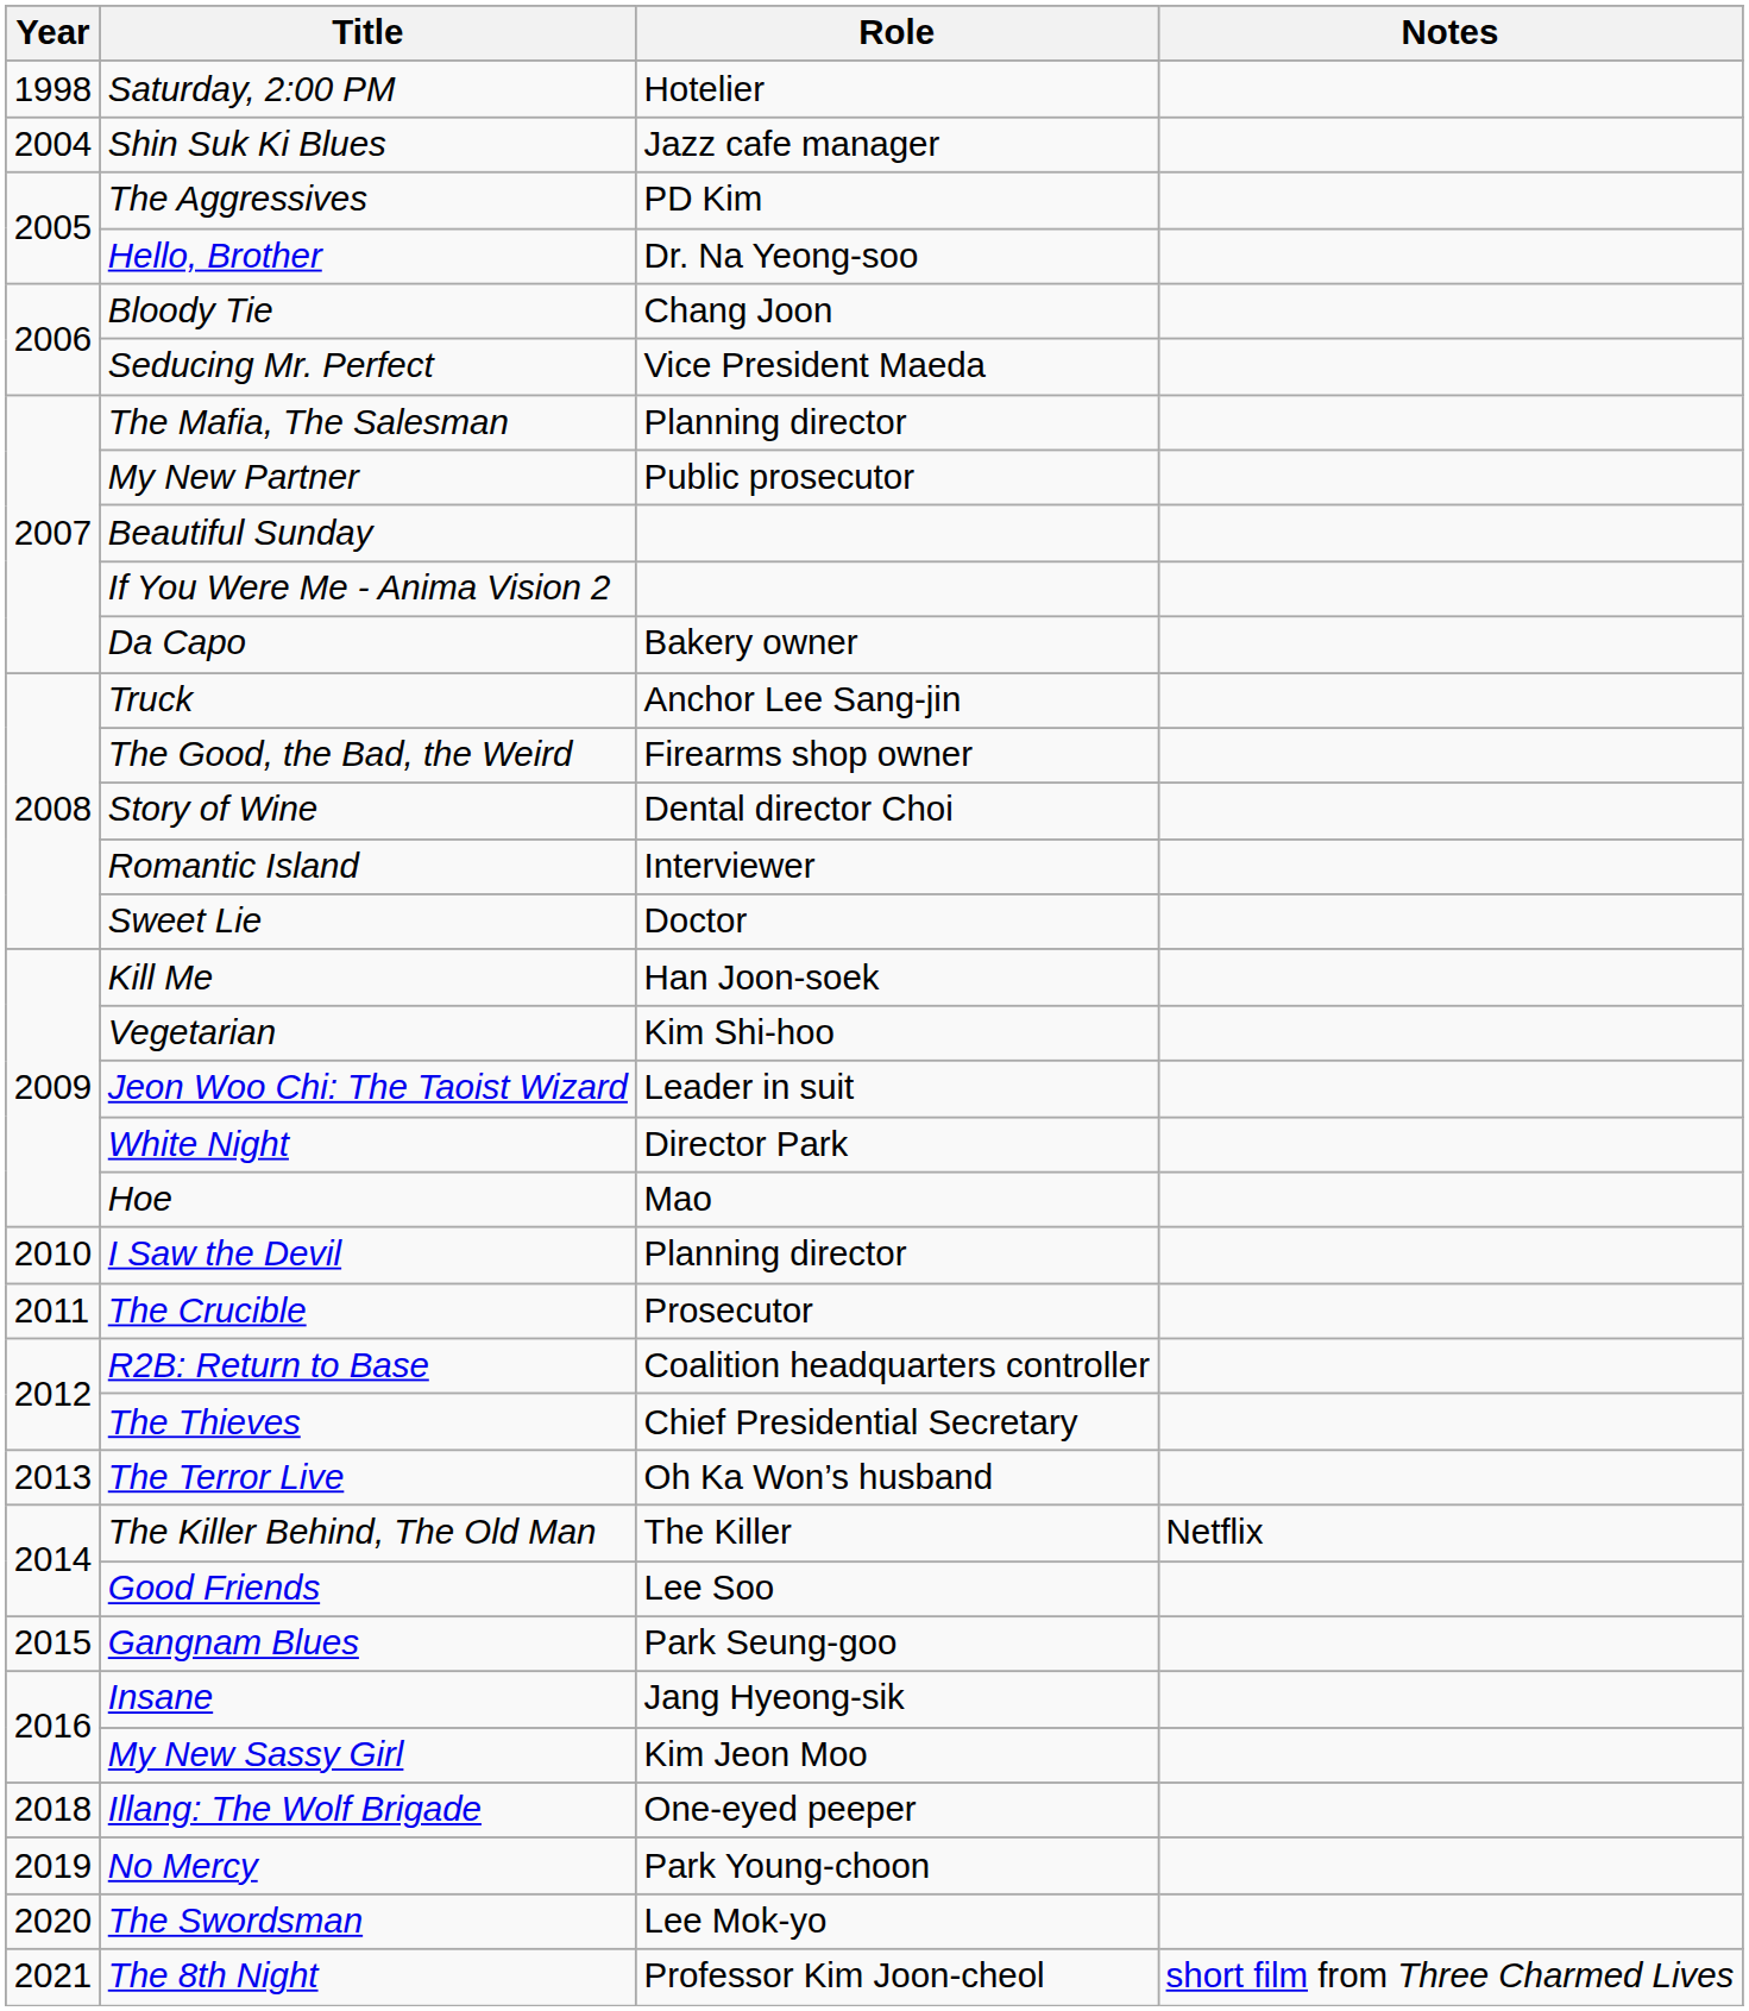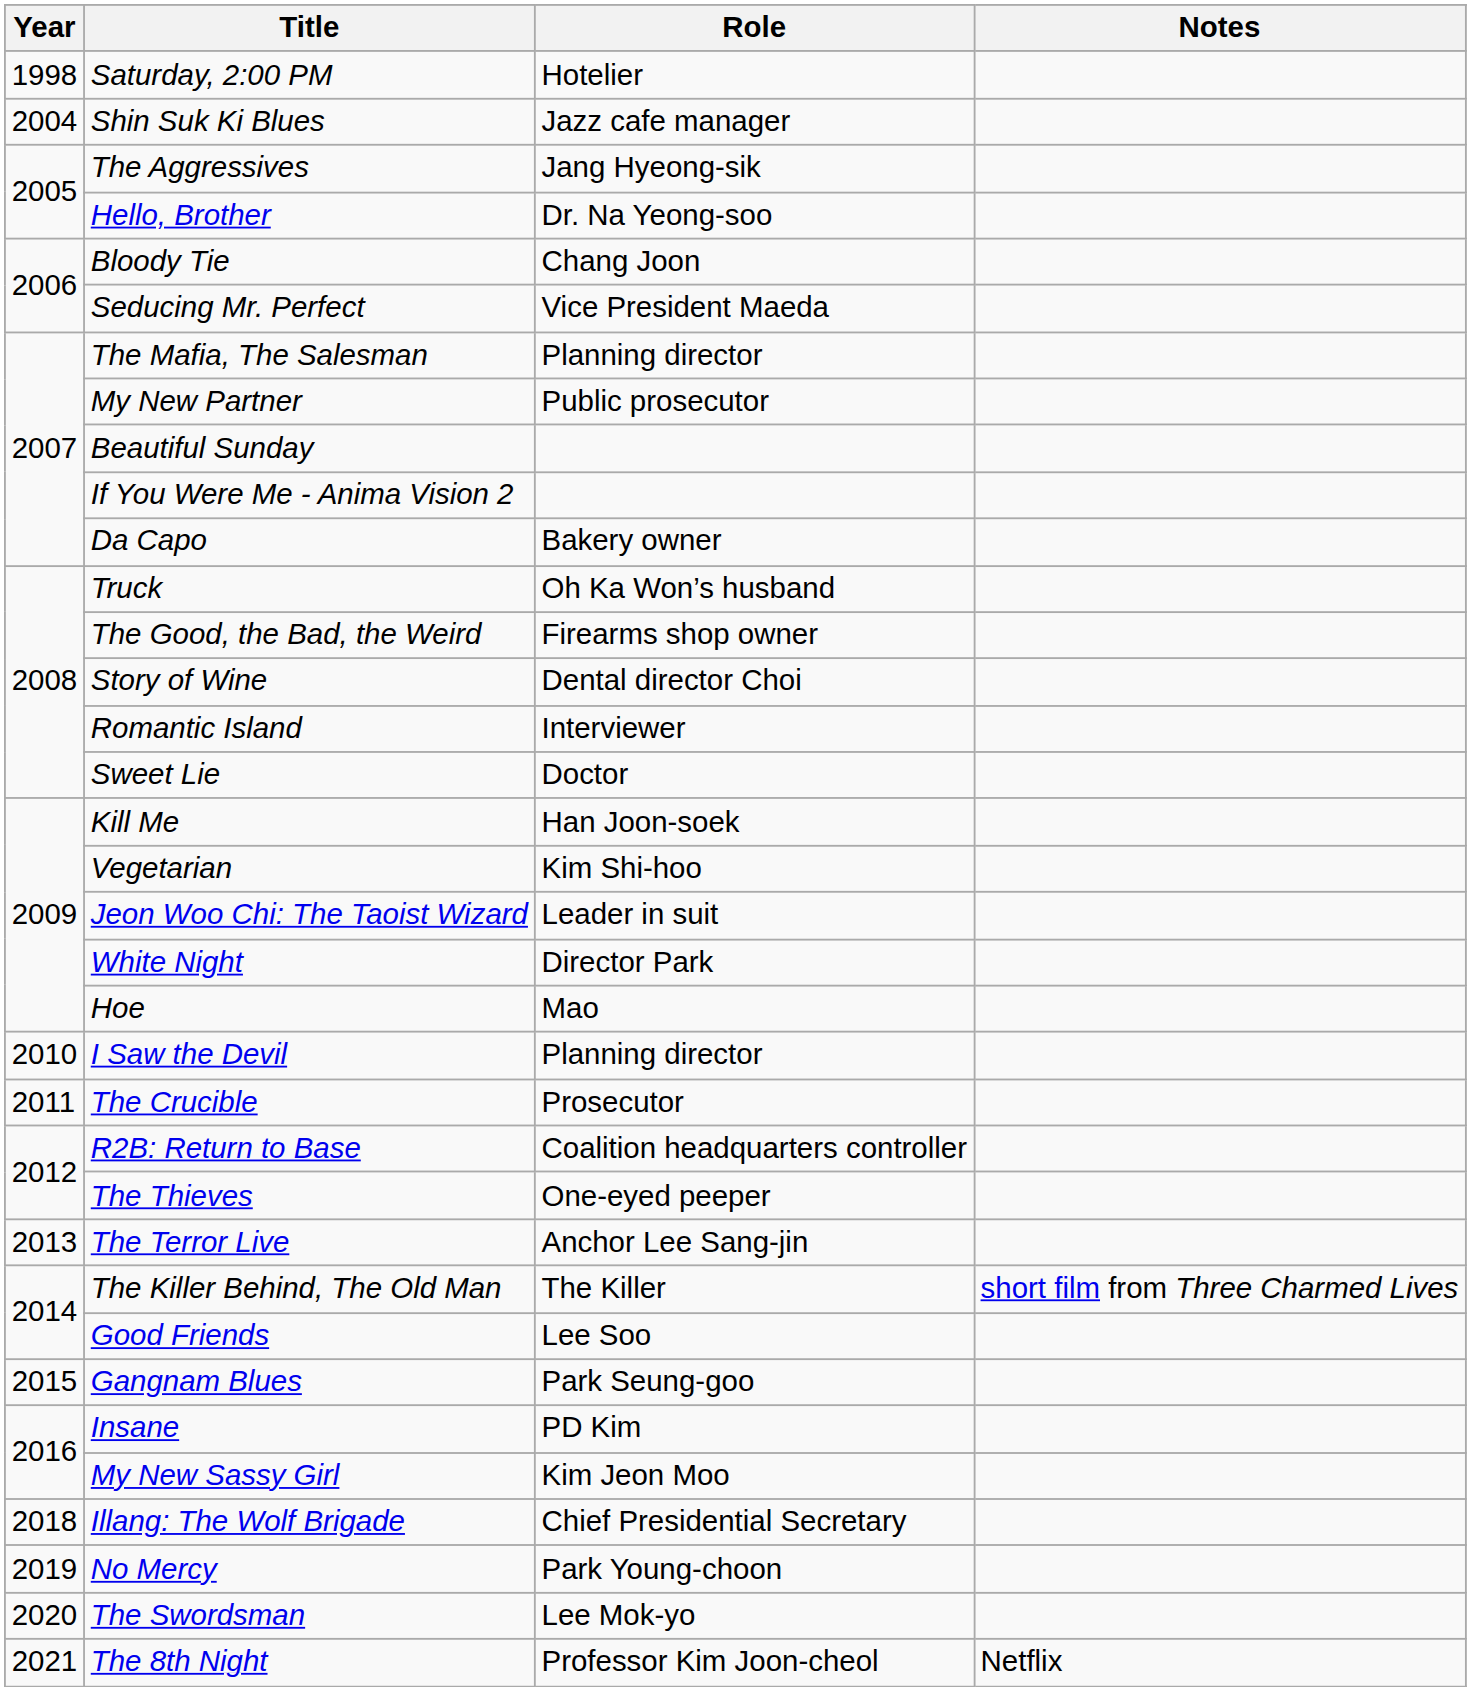 <table class="wikitable sortable">
 <tr>
 <th>Year</th>
 <th>Title</th>
 <th>Role</th>
 <th class="unsortable">Notes</th>
 </tr>
 <tr>
 <td>1998</td>
 <td><em>Saturday, 2:00 PM</em></td>
 <td>Hotelier</td>
 <td></td>
 </tr>
 <tr>
 <td>2004</td>
 <td><em>Shin Suk Ki Blues</em></td>
 <td>Jazz cafe manager</td>
 <td></td>
 </tr>
 <tr>
 <td rowspan="2">2005</td>
 <td><em>The Aggressives</em></td>
-<td>PD Kim</td>
+<td>Jang Hyeong-sik</td>
 <td></td>
 </tr>
 <tr>
 <td><em><a href='#'>Hello, Brother</a></em></td>
 <td>Dr. Na Yeong-soo</td>
 <td></td>
 </tr>
 <tr>
 <td rowspan="2">2006</td>
 <td><em>Bloody Tie</em></td>
 <td>Chang Joon</td>
 <td></td>
 </tr>
 <tr>
 <td><em>Seducing Mr. Perfect</em></td>
 <td>Vice President Maeda</td>
 <td></td>
 </tr>
 <tr>
 <td rowspan="5">2007</td>
 <td><em>The Mafia, The Salesman</em></td>
 <td>Planning director</td>
 <td></td>
 </tr>
 <tr>
 <td><em>My New Partner</em></td>
 <td>Public prosecutor</td>
 <td></td>
 </tr>
 <tr>
 <td><em>Beautiful Sunday</em></td>
 <td></td>
 <td></td>
 </tr>
 <tr>
 <td><em>If You Were Me - Anima Vision 2</em></td>
 <td></td>
 <td></td>
 </tr>
 <tr>
 <td><em>Da Capo</em></td>
 <td>Bakery owner</td>
 <td></td>
 </tr>
 <tr>
 <td rowspan="5">2008</td>
 <td><em>Truck</em></td>
-<td>Anchor Lee Sang-jin</td>
+<td>Oh Ka Won’s husband</td>
 <td></td>
 </tr>
 <tr>
 <td><em>The Good, the Bad, the Weird</em></td>
 <td>Firearms shop owner</td>
 <td></td>
 </tr>
 <tr>
 <td><em>Story of Wine</em></td>
 <td>Dental director Choi</td>
 <td></td>
 </tr>
 <tr>
 <td><em>Romantic Island</em></td>
 <td>Interviewer</td>
 <td></td>
 </tr>
 <tr>
 <td><em>Sweet Lie</em></td>
 <td>Doctor</td>
 <td></td>
 </tr>
 <tr>
 <td rowspan="5">2009</td>
 <td><em>Kill Me</em></td>
 <td>Han Joon-soek</td>
 <td></td>
 </tr>
 <tr>
 <td><em>Vegetarian</em></td>
 <td>Kim Shi-hoo</td>
 <td></td>
 </tr>
 <tr>
 <td><em><a href='#'>Jeon Woo Chi: The Taoist Wizard</a></em></td>
 <td>Leader in suit</td>
 <td></td>
 </tr>
 <tr>
 <td><em><a href='#'>White Night</a></em></td>
 <td>Director Park</td>
 <td></td>
 </tr>
 <tr>
 <td><em>Hoe</em></td>
 <td>Mao</td>
 <td></td>
 </tr>
 <tr>
 <td>2010</td>
 <td><em><a href='#'>I Saw the Devil</a></em></td>
 <td>Planning director</td>
 <td></td>
 </tr>
 <tr>
 <td>2011</td>
 <td><em><a href='#'>The Crucible</a></em></td>
 <td>Prosecutor</td>
 <td></td>
 </tr>
 <tr>
 <td rowspan="2">2012</td>
 <td><em><a href='#'>R2B: Return to Base</a></em></td>
 <td>Coalition headquarters controller</td>
 <td></td>
 </tr>
 <tr>
 <td><em><a href='#'>The Thieves</a></em></td>
-<td>Chief Presidential Secretary</td>
+<td>One-eyed peeper</td>
 <td></td>
 </tr>
 <tr>
 <td>2013</td>
 <td><em><a href='#'>The Terror Live</a></em></td>
-<td>Oh Ka Won’s husband</td>
+<td>Anchor Lee Sang-jin</td>
 <td></td>
 </tr>
 <tr>
 <td rowspan="2">2014</td>
 <td><em>The Killer Behind, The Old Man</em></td>
 <td>The Killer</td>
-<td>Netflix</td>
+<td><a href='#'>short film</a> from <em>Three Charmed Lives</em></td>
 </tr>
 <tr>
 <td><em><a href='#'>Good Friends</a></em></td>
 <td>Lee Soo</td>
 <td></td>
 </tr>
 <tr>
 <td>2015</td>
 <td><em><a href='#'>Gangnam Blues</a></em></td>
 <td>Park Seung-goo</td>
 <td></td>
 </tr>
 <tr>
 <td rowspan="2">2016</td>
 <td><em><a href='#'>Insane</a></em></td>
-<td>Jang Hyeong-sik</td>
+<td>PD Kim</td>
 <td></td>
 </tr>
 <tr>
 <td><em><a href='#'>My New Sassy Girl</a></em></td>
 <td>Kim Jeon  Moo</td>
 <td></td>
 </tr>
 <tr>
 <td rowspan="1">2018</td>
 <td><em><a href='#'>Illang: The Wolf Brigade</a></em></td>
-<td>One-eyed peeper</td>
+<td>Chief Presidential Secretary</td>
 <td></td>
 </tr>
 <tr>
 <td rowspan="1">2019</td>
 <td><em><a href='#'>No Mercy</a></em></td>
 <td>Park Young-choon</td>
 <td></td>
 </tr>
 <tr>
 <td>2020</td>
 <td><em><a href='#'>The Swordsman</a></em></td>
 <td>Lee Mok-yo</td>
 <td></td>
 </tr>
 <tr>
 <td>2021</td>
 <td><em><a href='#'>The 8th Night</a></em></td>
 <td>Professor Kim Joon-cheol</td>
-<td><a href='#'>short film</a> from <em>Three Charmed Lives</em></td>
+<td>Netflix</td>
 </tr>
 </table>
